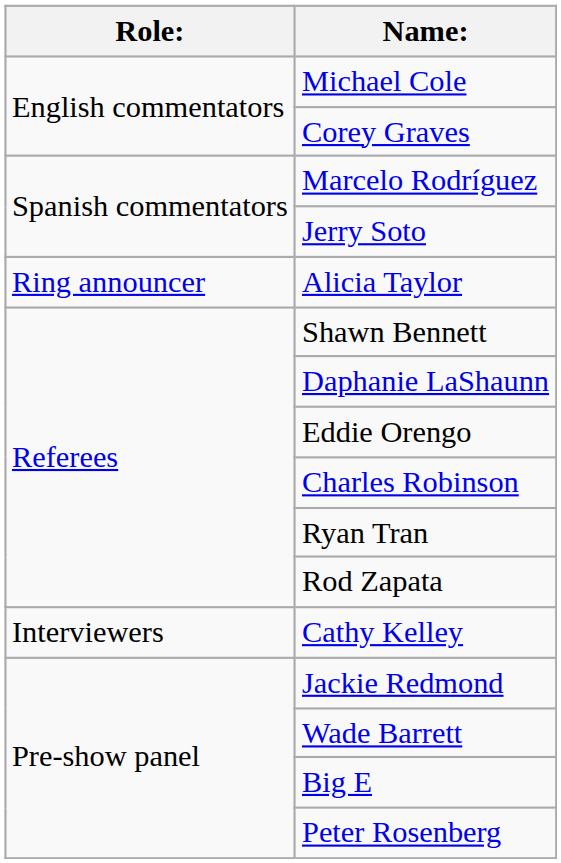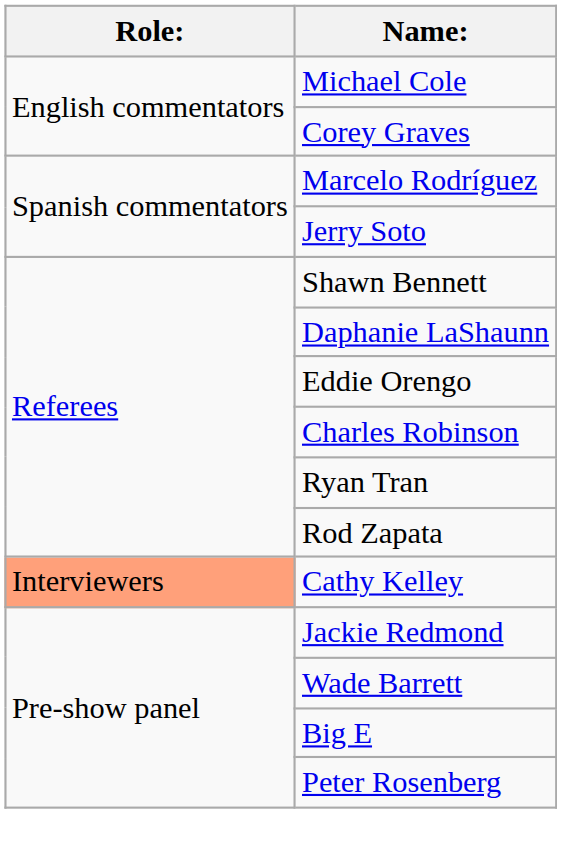 <table class=wikitable style="font-size:90%; margin: 0.5em 0 0.5em 1em; float: right; clear: right;">
 <tr>
 <th>Role:</th>
 <th>Name:</th>
 </tr>
 <tr>
 <td rowspan=2>English commentators</td>
 <td><a href='#'>Michael Cole</a></td>
 </tr>
 <tr>
 <td><a href='#'>Corey Graves</a></td>
 </tr>
 <tr>
 <td rowspan=2>Spanish commentators</td>
 <td><a href='#'>Marcelo Rodríguez</a></td>
 </tr>
 <tr>
 <td><a href='#'>Jerry Soto</a></td>
-</tr>
-<tr>
-<td rowspan="1"><a href='#'>Ring announcer</a></td>
-<td><a href='#'>Alicia Taylor</a></td>
 </tr>
 <tr>
 <td rowspan=6><a href='#'>Referees</a></td>
 <td>Shawn Bennett</td>
 </tr>
 <tr>
 <td><a href='#'>Daphanie LaShaunn</a></td>
 </tr>
 <tr>
 <td>Eddie Orengo</td>
 </tr>
 <tr>
 <td><a href='#'>Charles Robinson</a></td>
 </tr>
 <tr>
 <td>Ryan Tran</td>
 </tr>
 <tr>
 <td>Rod Zapata</td>
 </tr>
 <tr>
-<td rowspan=1>Interviewers</td>
+<td rowspan=1 style="background: lightsalmon;">Interviewers</td>
 <td><a href='#'>Cathy Kelley</a></td>
 </tr>
 <tr>
 <td rowspan=4>Pre-show panel</td>
 <td><a href='#'>Jackie Redmond</a></td>
 </tr>
 <tr>
 <td><a href='#'>Wade Barrett</a></td>
 </tr>
 <tr>
 <td><a href='#'>Big E</a></td>
 </tr>
 <tr>
 <td><a href='#'>Peter Rosenberg</a></td>
 </tr>
 </table>
